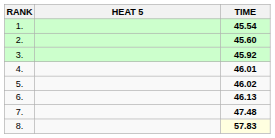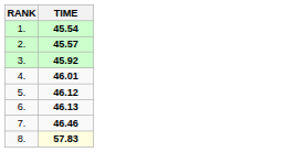 <table class="wikitable" style="border-collapse: collapse; font-size: 90%;">
 <tr>
 <th>RANK</th>
-<th style="width: 20em">HEAT 5</th>
 <th style="width: 5em">TIME</th>
 </tr>
 <tr style="background:#ccffcc;">
 <td align="center">1.</td>
-<td></td>
 <td align="center"><strong>45.54</strong></td>
 </tr>
 <tr style="background:#ccffcc;">
 <td align="center">2.</td>
-<td></td>
-<td align="center"><strong>45.60</strong></td>
+<td align="center"><strong>45.57</strong></td>
 </tr>
 <tr style="background:#ccffcc;">
 <td align="center">3.</td>
-<td></td>
 <td align="center"><strong>45.92</strong></td>
 </tr>
 <tr>
 <td align="center">4.</td>
-<td></td>
 <td align="center"><strong>46.01</strong></td>
 </tr>
 <tr>
 <td align="center">5.</td>
-<td></td>
-<td align="center"><strong>46.02</strong></td>
+<td align="center"><strong>46.12</strong></td>
 </tr>
 <tr>
 <td align="center">6.</td>
-<td></td>
 <td align="center"><strong>46.13</strong></td>
 </tr>
 <tr>
 <td align="center">7.</td>
-<td></td>
-<td align="center"><strong>47.48</strong></td>
+<td align="center"><strong>46.46</strong></td>
 </tr>
 <tr>
 <td align="center">8.</td>
-<td></td>
 <td align="center" style="background: lightyellow;"><strong>57.83</strong></td>
 </tr>
 </table>
